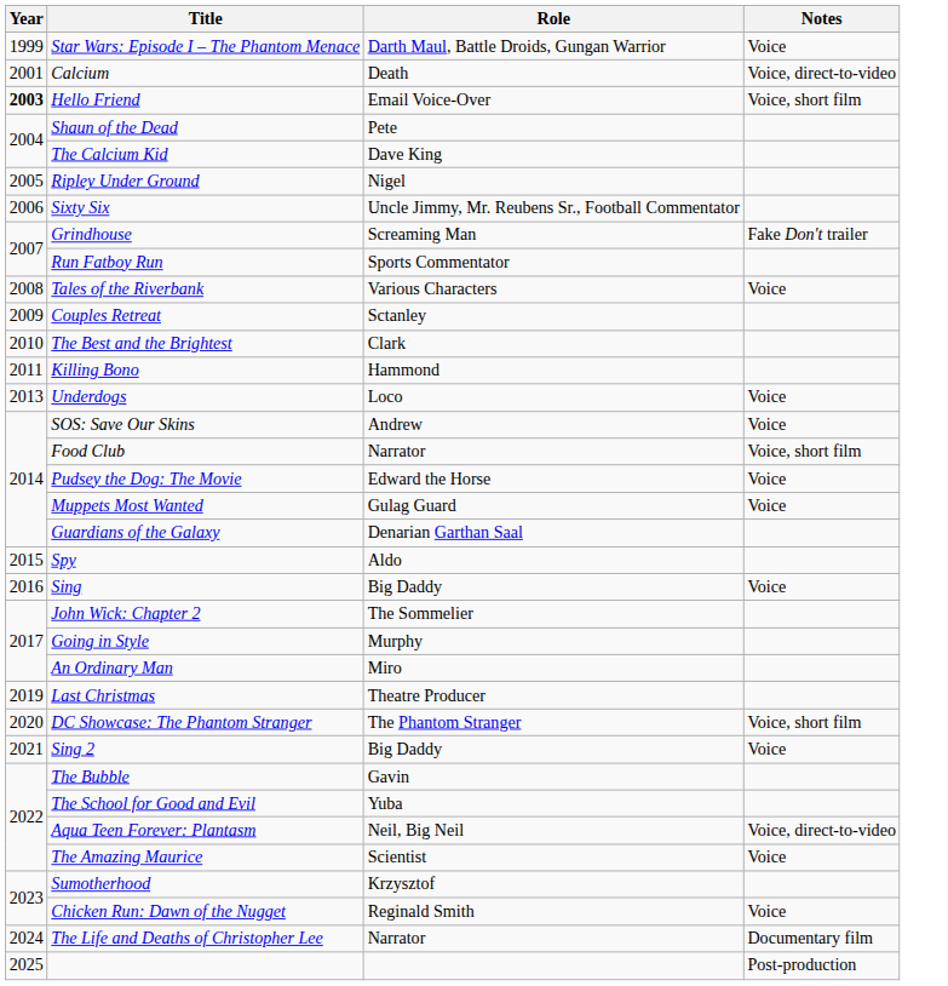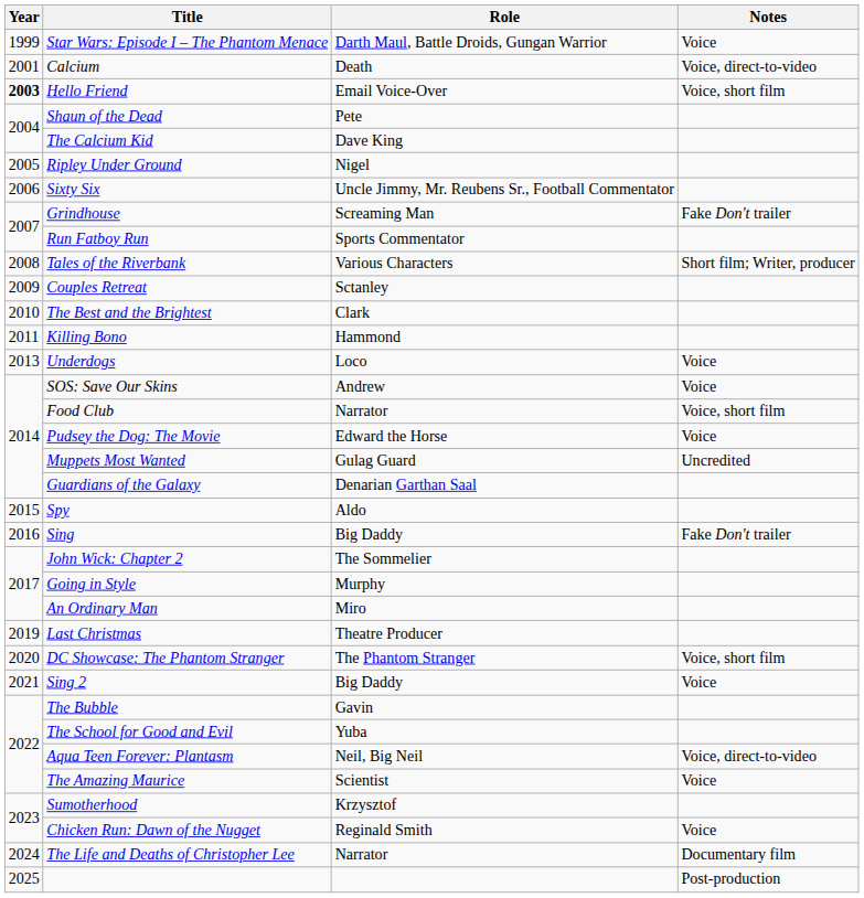 <table class="wikitable sortable">
 <tr>
 <th>Year</th>
 <th>Title</th>
 <th>Role</th>
 <th class="unsortable">Notes</th>
 </tr>
 <tr>
 <td>1999</td>
 <td><em><a href='#'>Star Wars: Episode I – The Phantom Menace</a></em></td>
 <td><a href='#'>Darth Maul</a>, Battle Droids, Gungan Warrior</td>
 <td>Voice</td>
 </tr>
 <tr>
 <td>2001</td>
 <td><em>Calcium</em></td>
 <td>Death</td>
 <td>Voice, direct-to-video</td>
 </tr>
 <tr>
 <td><strong>2003</strong></td>
 <td><em><a href='#'>Hello Friend</a></em></td>
 <td>Email Voice-Over</td>
 <td>Voice, short film</td>
 </tr>
 <tr>
 <td rowspan="2">2004</td>
 <td><em><a href='#'>Shaun of the Dead</a></em></td>
 <td>Pete</td>
 <td></td>
 </tr>
 <tr>
 <td><em><a href='#'>The Calcium Kid</a></em></td>
 <td>Dave King</td>
 <td></td>
 </tr>
 <tr>
 <td>2005</td>
 <td><em><a href='#'>Ripley Under Ground</a></em></td>
 <td>Nigel</td>
 <td></td>
 </tr>
 <tr>
 <td>2006</td>
 <td><em><a href='#'>Sixty Six</a></em></td>
 <td>Uncle Jimmy, Mr. Reubens Sr., Football Commentator</td>
 <td></td>
 </tr>
 <tr>
 <td rowspan="2">2007</td>
 <td><em><a href='#'>Grindhouse</a></em></td>
 <td>Screaming Man</td>
 <td>Fake <em>Don't</em> trailer</td>
 </tr>
 <tr>
 <td><em><a href='#'>Run Fatboy Run</a></em></td>
 <td>Sports Commentator</td>
 <td></td>
 </tr>
 <tr>
 <td>2008</td>
 <td><em><a href='#'>Tales of the Riverbank</a></em></td>
 <td>Various Characters</td>
-<td>Voice</td>
+<td>Short film; Writer, producer</td>
 </tr>
 <tr>
 <td>2009</td>
 <td><em><a href='#'>Couples Retreat</a></em></td>
 <td>Sctanley</td>
 <td></td>
 </tr>
 <tr>
 <td>2010</td>
 <td><em><a href='#'>The Best and the Brightest</a></em></td>
 <td>Clark</td>
 <td></td>
 </tr>
 <tr>
 <td>2011</td>
 <td><em><a href='#'>Killing Bono</a></em></td>
 <td>Hammond</td>
 <td></td>
 </tr>
 <tr>
 <td>2013</td>
 <td><em><a href='#'>Underdogs</a></em></td>
 <td>Loco</td>
 <td>Voice</td>
 </tr>
 <tr>
 <td rowspan="5">2014</td>
 <td><em>SOS: Save Our Skins</em></td>
 <td>Andrew</td>
 <td>Voice</td>
 </tr>
 <tr>
 <td><em>Food Club</em></td>
 <td>Narrator</td>
 <td>Voice, short film</td>
 </tr>
 <tr>
 <td><em><a href='#'>Pudsey the Dog: The Movie</a></em></td>
 <td>Edward the Horse</td>
 <td>Voice</td>
 </tr>
 <tr>
 <td><em><a href='#'>Muppets Most Wanted</a></em></td>
 <td>Gulag Guard</td>
-<td>Voice</td>
+<td>Uncredited</td>
 </tr>
 <tr>
 <td><em><a href='#'>Guardians of the Galaxy</a></em></td>
 <td>Denarian <a href='#'>Garthan Saal</a></td>
 <td></td>
 </tr>
 <tr>
 <td>2015</td>
 <td><em><a href='#'>Spy</a></em></td>
 <td>Aldo</td>
 <td></td>
 </tr>
 <tr>
 <td>2016</td>
 <td><em><a href='#'>Sing</a></em></td>
 <td>Big Daddy</td>
-<td>Voice</td>
+<td>Fake <em>Don't</em> trailer</td>
 </tr>
 <tr>
 <td rowspan="3">2017</td>
 <td><em><a href='#'>John Wick: Chapter 2</a></em></td>
 <td>The Sommelier</td>
 <td></td>
 </tr>
 <tr>
 <td><em><a href='#'>Going in Style</a></em></td>
 <td>Murphy</td>
 <td></td>
 </tr>
 <tr>
 <td><em><a href='#'>An Ordinary Man</a></em></td>
 <td>Miro</td>
 <td></td>
 </tr>
 <tr>
 <td>2019</td>
 <td><em><a href='#'>Last Christmas</a></em></td>
 <td>Theatre Producer</td>
 <td></td>
 </tr>
 <tr>
 <td>2020</td>
 <td><em><a href='#'>DC Showcase: The Phantom Stranger</a></em></td>
 <td>The <a href='#'>Phantom Stranger</a></td>
 <td>Voice, short film</td>
 </tr>
 <tr>
 <td>2021</td>
 <td><em><a href='#'>Sing 2</a></em></td>
 <td>Big Daddy</td>
 <td>Voice</td>
 </tr>
 <tr>
 <td rowspan="4">2022</td>
 <td><em><a href='#'>The Bubble</a></em></td>
 <td>Gavin</td>
 <td></td>
 </tr>
 <tr>
 <td><em><a href='#'>The School for Good and Evil</a></em></td>
 <td>Yuba</td>
 <td></td>
 </tr>
 <tr>
 <td><em><a href='#'>Aqua Teen Forever: Plantasm</a></em></td>
 <td>Neil, Big Neil</td>
 <td>Voice, direct-to-video</td>
 </tr>
 <tr>
 <td><em><a href='#'>The Amazing Maurice</a></em></td>
 <td>Scientist</td>
 <td>Voice</td>
 </tr>
 <tr>
 <td rowspan="2">2023</td>
 <td><em><a href='#'>Sumotherhood</a></em></td>
 <td>Krzysztof</td>
 <td></td>
 </tr>
 <tr>
 <td><em><a href='#'>Chicken Run: Dawn of the Nugget</a></em></td>
 <td>Reginald Smith</td>
 <td>Voice</td>
 </tr>
 <tr>
 <td>2024</td>
 <td><em><a href='#'>The Life and Deaths of Christopher Lee</a></em></td>
 <td>Narrator</td>
 <td>Documentary film</td>
 </tr>
 <tr>
 <td>2025</td>
 <td></td>
 <td></td>
 <td>Post-production</td>
 </tr>
 </table>
